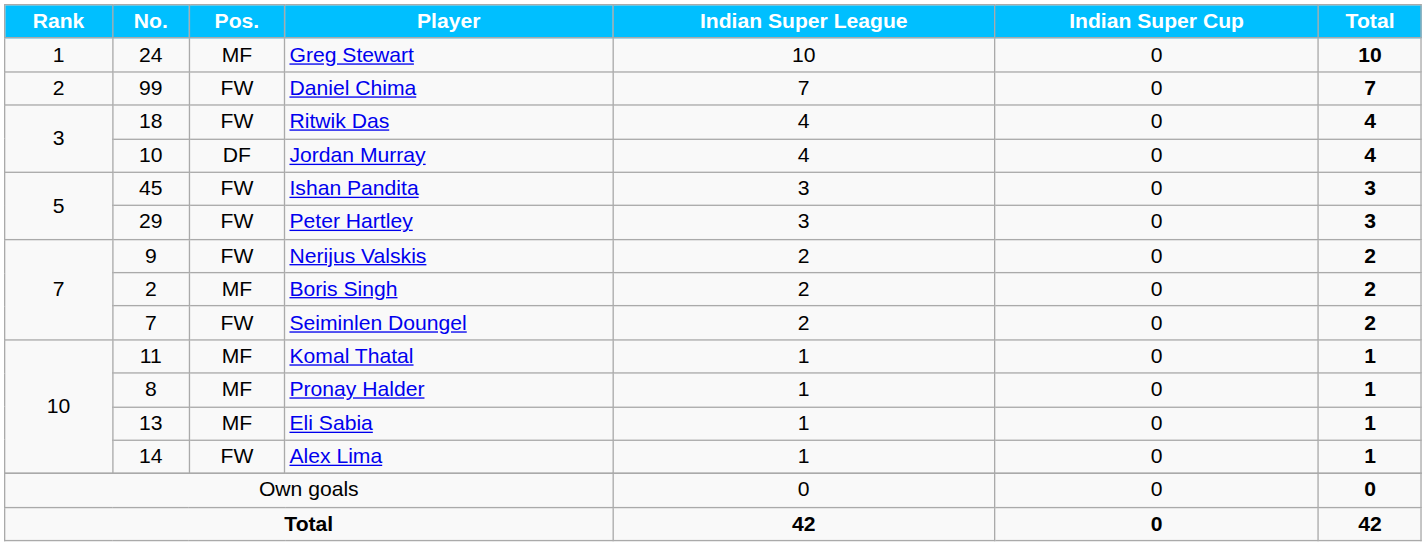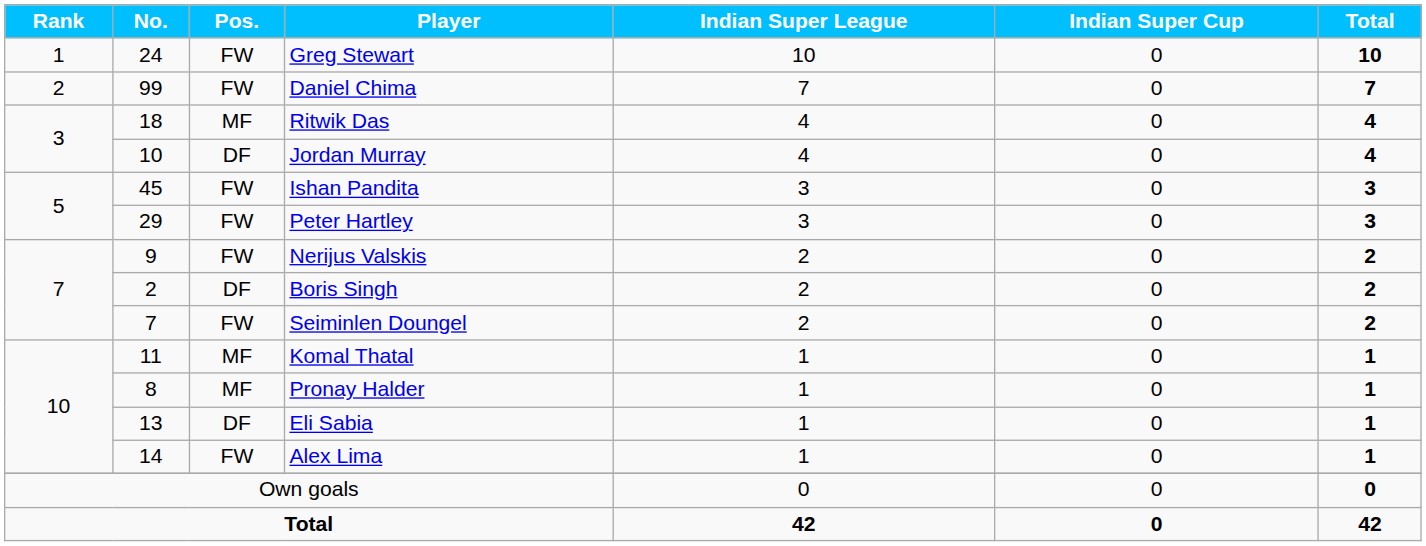 <table class="wikitable sortable" style="text-align:center;width:85%;">
 <tr>
 <th style=background:#00BFFF;color:#FFFFFF>Rank</th>
 <th style=background:#00BFFF;color:#FFFFFF>No.</th>
 <th style=background:#00BFFF;color:#FFFFFF>Pos.</th>
 <th style=background:#00BFFF;color:#FFFFFF>Player</th>
 <th style=background:#00BFFF;color:#FFFFFF>Indian Super League</th>
 <th style=background:#00BFFF;color:#FFFFFF>Indian Super Cup</th>
 <th style=background:#00BFFF;color:#FFFFFF>Total</th>
 </tr>
 <tr>
 <td rowspan="1">1</td>
 <td>24</td>
-<td>MF</td>
+<td>FW</td>
 <td align=left> <a href='#'>Greg Stewart</a></td>
 <td>10</td>
 <td>0</td>
 <td><strong>10</strong></td>
 </tr>
 <tr>
 <td rowspan="1">2</td>
 <td>99</td>
 <td>FW</td>
 <td align=left> <a href='#'>Daniel Chima</a></td>
 <td>7</td>
 <td>0</td>
 <td><strong>7</strong></td>
 </tr>
 <tr>
 <td rowspan="2">3</td>
 <td>18</td>
-<td>FW</td>
+<td>MF</td>
 <td align=left> <a href='#'>Ritwik Das</a></td>
 <td>4</td>
 <td>0</td>
 <td><strong>4</strong></td>
 </tr>
 <tr>
 <td>10</td>
 <td>DF</td>
 <td align=left> <a href='#'>Jordan Murray</a></td>
 <td>4</td>
 <td>0</td>
 <td><strong>4</strong></td>
 </tr>
 <tr>
 <td rowspan="2">5</td>
 <td>45</td>
 <td>FW</td>
 <td align=left> <a href='#'>Ishan Pandita</a></td>
 <td>3</td>
 <td>0</td>
 <td><strong>3</strong></td>
 </tr>
 <tr>
 <td>29</td>
 <td>FW</td>
 <td align=left> <a href='#'>Peter Hartley</a></td>
 <td>3</td>
 <td>0</td>
 <td><strong>3</strong></td>
 </tr>
 <tr>
 <td rowspan="3">7</td>
 <td>9</td>
 <td>FW</td>
 <td align=left> <a href='#'>Nerijus Valskis</a></td>
 <td>2</td>
 <td>0</td>
 <td><strong>2</strong></td>
 </tr>
 <tr>
 <td>2</td>
-<td>MF</td>
+<td>DF</td>
 <td align=left> <a href='#'>Boris Singh</a></td>
 <td>2</td>
 <td>0</td>
 <td><strong>2</strong></td>
 </tr>
 <tr>
 <td>7</td>
 <td>FW</td>
 <td align=left> <a href='#'>Seiminlen Doungel</a></td>
 <td>2</td>
 <td>0</td>
 <td><strong>2</strong></td>
 </tr>
 <tr>
 <td rowspan="4">10</td>
 <td>11</td>
 <td>MF</td>
 <td align=left> <a href='#'>Komal Thatal</a></td>
 <td>1</td>
 <td>0</td>
 <td><strong>1</strong></td>
 </tr>
 <tr>
 <td>8</td>
 <td>MF</td>
 <td align=left> <a href='#'>Pronay Halder</a></td>
 <td>1</td>
 <td>0</td>
 <td><strong>1</strong></td>
 </tr>
 <tr>
 <td>13</td>
-<td>MF</td>
+<td>DF</td>
 <td align=left> <a href='#'>Eli Sabia</a></td>
 <td>1</td>
 <td>0</td>
 <td><strong>1</strong></td>
 </tr>
 <tr>
 <td>14</td>
 <td>FW</td>
 <td align=left> <a href='#'>Alex Lima</a></td>
 <td>1</td>
 <td>0</td>
 <td><strong>1</strong></td>
 </tr>
 <tr>
 </tr>
 <tr class="sortbottom">
 <td colspan=4>Own goals</td>
 <td>0</td>
 <td>0</td>
 <td><strong>0</strong></td>
 </tr>
 <tr>
 <td colspan=4><strong>Total</strong></td>
 <td><strong>42</strong></td>
 <td><strong>0</strong></td>
 <td><strong>42</strong></td>
 </tr>
 </table>
